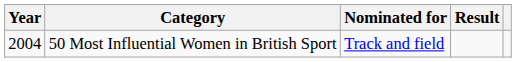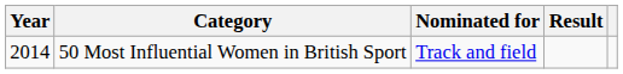 <table class="wikitable plainrowheaders">
 <tr>
 <th scope="col">Year</th>
 <th scope="col">Category</th>
 <th scope="col">Nominated for</th>
 <th scope="col">Result</th>
 <th scope="col"></th>
 </tr>
 <tr>
-<td align="center">2004</td>
+<td align="center">2014</td>
 <td>50 Most Influential Women in British Sport</td>
 <td rowspan = "2"><a href='#'>Track and field</a></td>
 <td></td>
 <td></td>
 </tr>
 </table>
